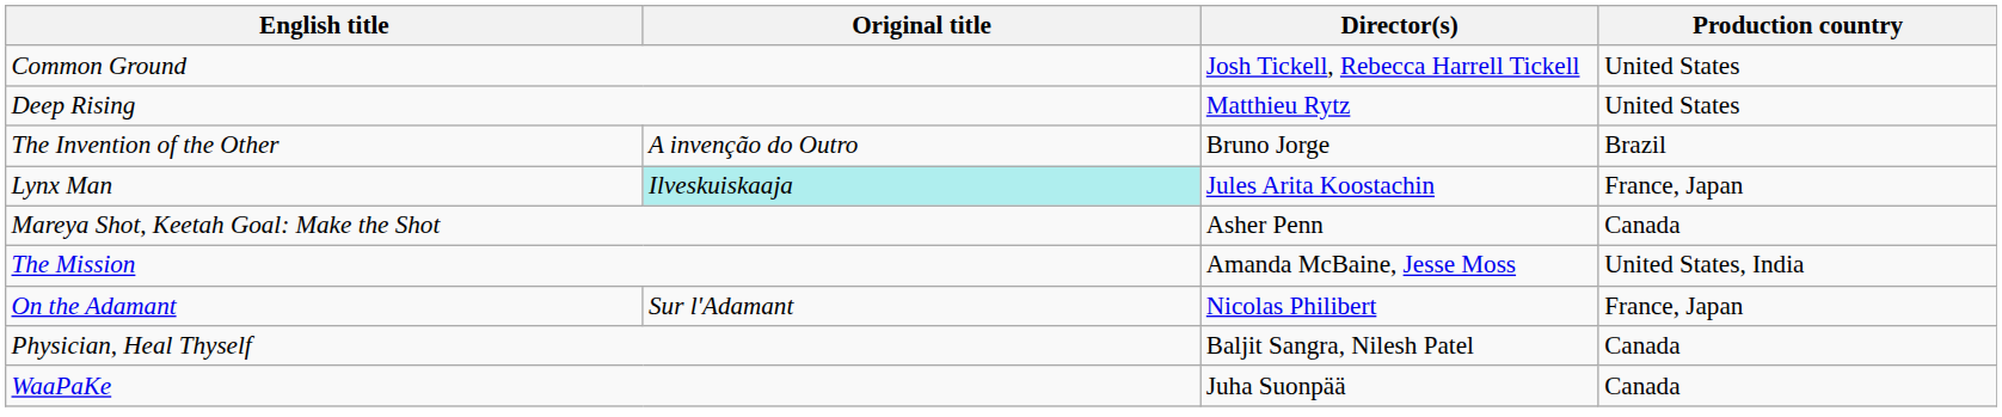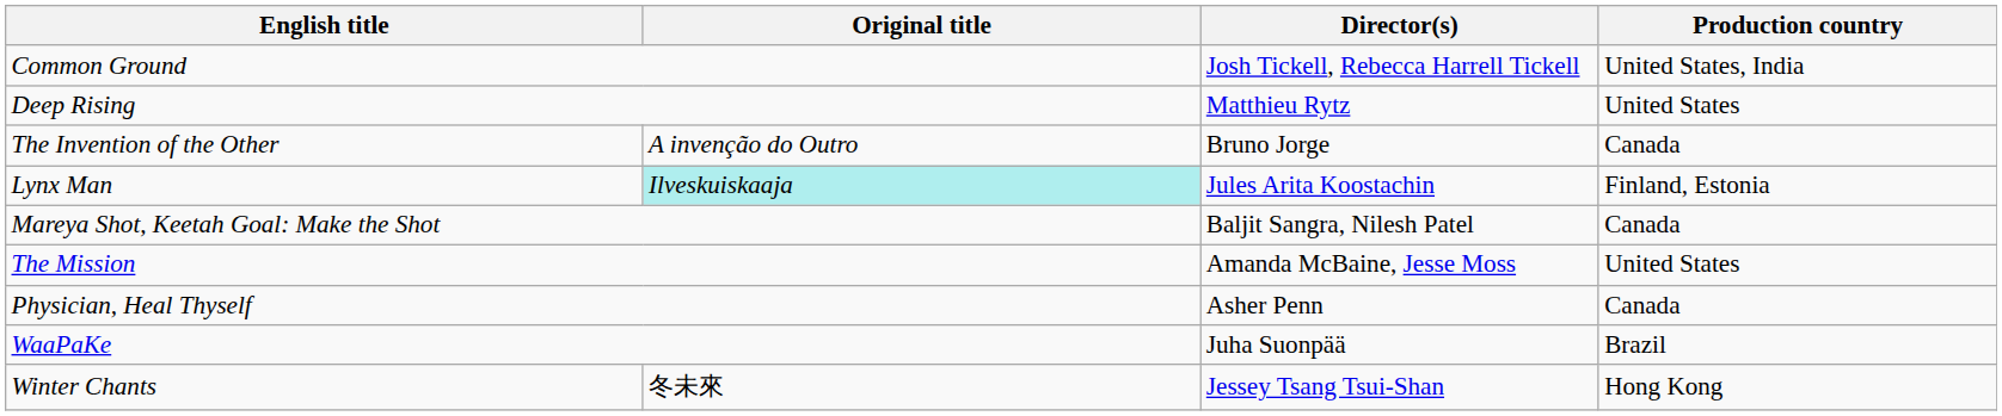 <table class="sortable wikitable" width="100%" cellpadding="5">
 <tr>
 <th scope="col" width="32%">English title</th>
 <th scope="col" width="28%">Original title</th>
 <th scope="col" width="20%">Director(s)</th>
 <th scope="col" width="20%">Production country</th>
 </tr>
 <tr>
 <td colspan=2><em>Common Ground</em></td>
 <td><a href='#'>Josh Tickell</a>, <a href='#'>Rebecca Harrell Tickell</a></td>
-<td>United States</td>
+<td>United States, India</td>
 </tr>
 <tr>
 <td colspan=2><em>Deep Rising</em></td>
 <td><a href='#'>Matthieu Rytz</a></td>
 <td>United States</td>
 </tr>
 <tr>
 <td><em>The Invention of the Other</em></td>
 <td><em>A invenção do Outro</em></td>
 <td>Bruno Jorge</td>
-<td>Brazil</td>
+<td>Canada</td>
 </tr>
 <tr>
 <td><em>Lynx Man</em></td>
 <td style="background: paleturquoise;"><em>Ilveskuiskaaja</em></td>
 <td><a href='#'>Jules Arita Koostachin</a></td>
-<td>France, Japan</td>
+<td>Finland, Estonia</td>
 </tr>
 <tr>
 <td colspan=2><em>Mareya Shot, Keetah Goal: Make the Shot</em></td>
-<td>Asher Penn</td>
+<td>Baljit Sangra, Nilesh Patel</td>
 <td>Canada</td>
 </tr>
 <tr>
 <td colspan=2><em><a href='#'>The Mission</a></em></td>
 <td>Amanda McBaine, <a href='#'>Jesse Moss</a></td>
-<td>United States, India</td>
-</tr>
-<tr>
-<td><em><a href='#'>On the Adamant</a></em></td>
-<td><em>Sur l'Adamant</em></td>
-<td><a href='#'>Nicolas Philibert</a></td>
-<td>France, Japan</td>
+<td>United States</td>
 </tr>
 <tr>
 <td colspan=2><em>Physician, Heal Thyself</em></td>
-<td>Baljit Sangra, Nilesh Patel</td>
+<td>Asher Penn</td>
 <td>Canada</td>
 </tr>
 <tr>
 <td colspan=2><em><a href='#'>WaaPaKe</a></em></td>
 <td>Juha Suonpää</td>
-<td>Canada</td>
+<td>Brazil</td>
+</tr>
+<tr>
+<td><em>Winter Chants</em></td>
+<td>冬未來</td>
+<td><a href='#'>Jessey Tsang Tsui-Shan</a></td>
+<td>Hong Kong</td>
 </tr>
 </table>
